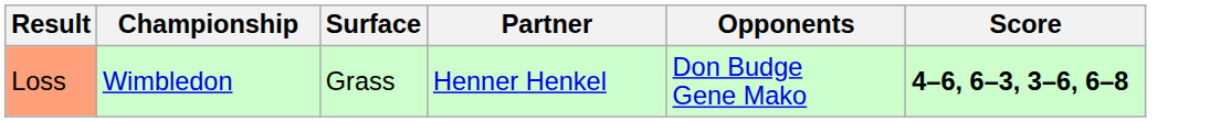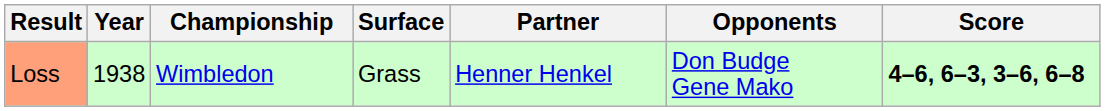 <table class="sortable wikitable">
 <tr>
 <th>Result</th>
+<th style="width:30px">Year</th>
 <th style="width:130px">Championship</th>
 <th style="width:50px">Surface</th>
 <th style="width:140px">Partner</th>
 <th style="width:140px">Opponents</th>
 <th style="width:140px" class="unsortable">Score</th>
 </tr>
 <tr style="background:#cfc;">
 <td style="background:#ffa07a;">Loss</td>
+<td>1938</td>
 <td><a href='#'>Wimbledon</a></td>
 <td>Grass</td>
 <td> <a href='#'>Henner Henkel</a></td>
 <td> <a href='#'>Don Budge</a><br> <a href='#'>Gene Mako</a></td>
 <td><strong>4–6, 6–3, 3–6, 6–8</strong></td>
 </tr>
 </table>
